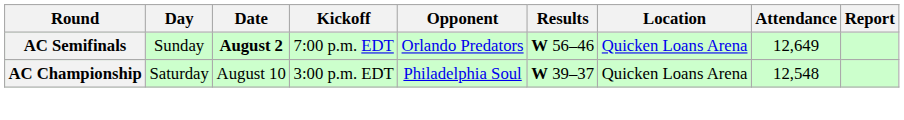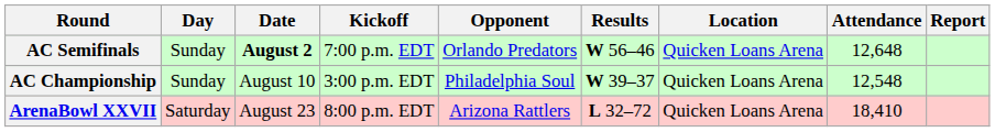 <table class="wikitable" style="font-size: 95%;">
 <tr>
 <th>Round</th>
 <th>Day</th>
 <th>Date</th>
 <th>Kickoff</th>
 <th>Opponent</th>
 <th>Results</th>
 <th>Location</th>
 <th>Attendance</th>
 <th>Report</th>
 </tr>
 <tr style= background:#ccffcc>
 <th align="center">AC Semifinals</th>
 <td align="center">Sunday</td>
 <td align="center"><strong>August 2</strong></td>
 <td align="center">7:00 p.m. <a href='#'>EDT</a></td>
 <td align="center"><a href='#'>Orlando Predators</a></td>
 <td align="center"><strong>W</strong> 56–46</td>
 <td align="center"><a href='#'>Quicken Loans Arena</a></td>
-<td align="center">12,649</td>
+<td align="center">12,648</td>
 <td align="center"></td>
 </tr>
 <tr style= background:#ccffcc>
 <th align="center">AC Championship</th>
-<td align="center">Saturday</td>
+<td align="center">Sunday</td>
 <td align="center">August 10</td>
 <td align="center">3:00 p.m. EDT</td>
 <td align="center"><a href='#'>Philadelphia Soul</a></td>
 <td align="center"><strong>W</strong> 39–37</td>
 <td align="center">Quicken Loans Arena</td>
 <td align="center">12,548</td>
 <td align="center"></td>
 </tr>
+<tr style= background:#ffcccc>
+<th align="center"><a href='#'>ArenaBowl XXVII</a></th>
+<td align="center">Saturday</td>
+<td align="center">August 23</td>
+<td align="center">8:00 p.m. EDT</td>
+<td align="center"><a href='#'>Arizona Rattlers</a></td>
+<td align="center"><strong>L</strong> 32–72</td>
+<td align="center">Quicken Loans Arena</td>
+<td align="center">18,410</td>
+<td align="center"></td>
+</tr>
 </table>
